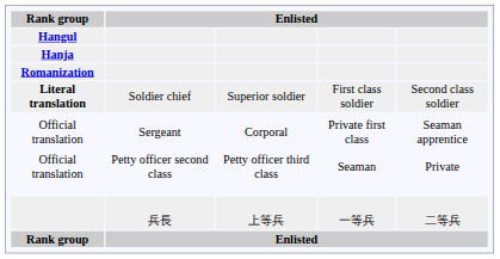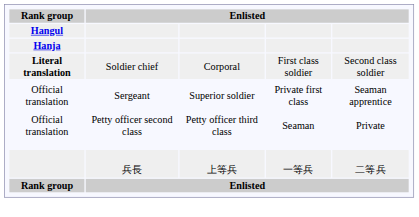 <table style="border:1px solid #8888aa; background-color:#f7f8ff; padding:5px; font-size:95%; margin: 0px 12px 12px 0px; text-align:center;">
 <tr style="background-color:#CCCCCC; text-align:center;">
 <th>Rank group</th>
 <th colspan=4>Enlisted</th>
 </tr>
 <tr style="background:#efefef;">
 <th><a href='#'>Hangul</a></th>
 <td></td>
 <td></td>
 <td></td>
 <td></td>
 </tr>
 <tr style="background:#efefef;">
 <th><a href='#'>Hanja</a></th>
 <td></td>
 <td></td>
 <td></td>
 <td></td>
 </tr>
 <tr style="background:#efefef;">
-<th><a href='#'>Romanization</a></th>
-<td></td>
-<td></td>
-<td></td>
-<td></td>
-</tr>
-<tr style="background:#efefef;">
 <th>Literal translation</th>
 <td>Soldier chief</td>
-<td>Superior soldier</td>
+<td>Corporal</td>
 <td>First class soldier</td>
 <td>Second class soldier</td>
 </tr>
 <tr>
 <td><strong></strong></td>
 <td></td>
 <td></td>
 <td></td>
 <td></td>
 </tr>
 <tr>
 <td>Official translation</td>
 <td>Sergeant</td>
-<td>Corporal</td>
+<td>Superior soldier</td>
 <td>Private first class</td>
 <td>Seaman apprentice</td>
 </tr>
 <tr>
 <td><strong></strong></td>
 <td></td>
 <td></td>
 <td></td>
 <td></td>
 </tr>
 <tr>
 <td>Official translation</td>
 <td>Petty officer second class</td>
 <td>Petty officer third class</td>
 <td>Seaman</td>
 <td>Private</td>
 </tr>
 <tr>
 <td rowspan=2><strong></strong></td>
 <td></td>
 <td></td>
 <td></td>
 <td></td>
 </tr>
 <tr>
 <td></td>
 <td></td>
 <td></td>
 <td></td>
 </tr>
 <tr>
 <td rowspan=2><strong></strong></td>
 <td></td>
 <td></td>
 <td></td>
 <td></td>
 </tr>
 <tr>
 <td></td>
 <td></td>
 <td></td>
 <td></td>
 </tr>
 <tr style="background:#efefef;">
 <th></th>
 <td><br>兵長<br></td>
 <td><br>上等兵<br></td>
 <td><br>一等兵<br></td>
 <td><br>二等兵<br></td>
 </tr>
 <tr style="background-color:#CCCCCC;">
 <th>Rank group</th>
 <th colspan=4>Enlisted</th>
 </tr>
 </table>
